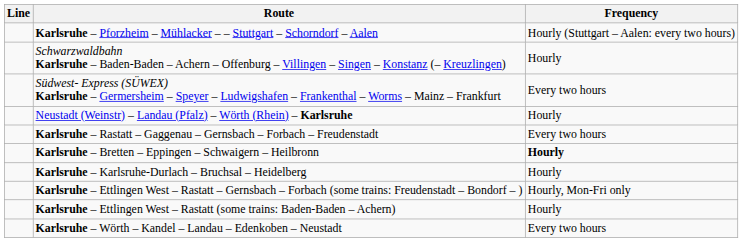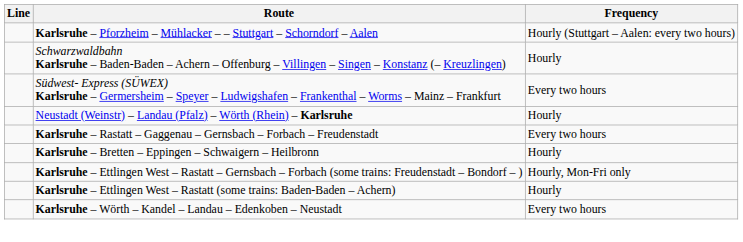 <table class="wikitable">
 <tr>
 <th>Line</th>
 <th>Route</th>
 <th>Frequency</th>
 </tr>
 <tr>
 <td></td>
 <td><strong>Karlsruhe</strong> – <a href='#'>Pforzheim</a> – <a href='#'>Mühlacker</a> – <a href='#'></a> – <a href='#'>Stuttgart</a> – <a href='#'>Schorndorf</a> – <a href='#'>Aalen</a></td>
 <td>Hourly (Stuttgart – Aalen: every two hours)</td>
 </tr>
 <tr>
 <td></td>
 <td><em>Schwarzwaldbahn</em><br><strong>Karlsruhe</strong> – Baden-Baden – Achern – Offenburg – <a href='#'>Villingen</a> – <a href='#'>Singen</a> – <a href='#'>Konstanz</a> (– <a href='#'>Kreuzlingen</a>)</td>
 <td>Hourly</td>
 </tr>
 <tr>
 <td></td>
 <td><em>Südwest- Express (SÜWEX)</em><br><strong>Karlsruhe</strong> – <a href='#'>Germersheim</a> – <a href='#'>Speyer</a> – <a href='#'>Ludwigshafen</a> – <a href='#'>Frankenthal</a> – <a href='#'>Worms</a> – Mainz – Frankfurt</td>
 <td>Every two hours</td>
 </tr>
 <tr>
 <td></td>
 <td><a href='#'>Neustadt (Weinstr)</a> – <a href='#'>Landau (Pfalz)</a> – <a href='#'>Wörth (Rhein)</a> – <strong>Karlsruhe</strong></td>
 <td>Hourly</td>
 </tr>
 <tr>
 <td></td>
 <td><strong>Karlsruhe</strong> – Rastatt – Gaggenau – Gernsbach – Forbach – Freudenstadt</td>
 <td>Every two hours</td>
 </tr>
 <tr>
 <td></td>
 <td><strong> Karlsruhe</strong> – Bretten – Eppingen – Schwaigern – Heilbronn</td>
-<td><strong>Hourly</strong></td>
-</tr>
-<tr>
-<td></td>
-<td><strong>Karlsruhe</strong>  – Karlsruhe-Durlach – Bruchsal – Heidelberg</td>
 <td>Hourly</td>
 </tr>
 <tr>
 <td></td>
 <td><strong>Karlsruhe</strong> – Ettlingen West – Rastatt – Gernsbach – Forbach (some trains: Freudenstadt – Bondorf – )</td>
 <td>Hourly, Mon-Fri only</td>
 </tr>
 <tr>
 <td></td>
 <td><strong>Karlsruhe</strong> – Ettlingen West – Rastatt (some trains: Baden-Baden – Achern)</td>
 <td>Hourly</td>
 </tr>
 <tr>
 <td></td>
 <td><strong>Karlsruhe</strong> – Wörth – Kandel – Landau – Edenkoben – Neustadt</td>
 <td>Every two hours</td>
 </tr>
 </table>
